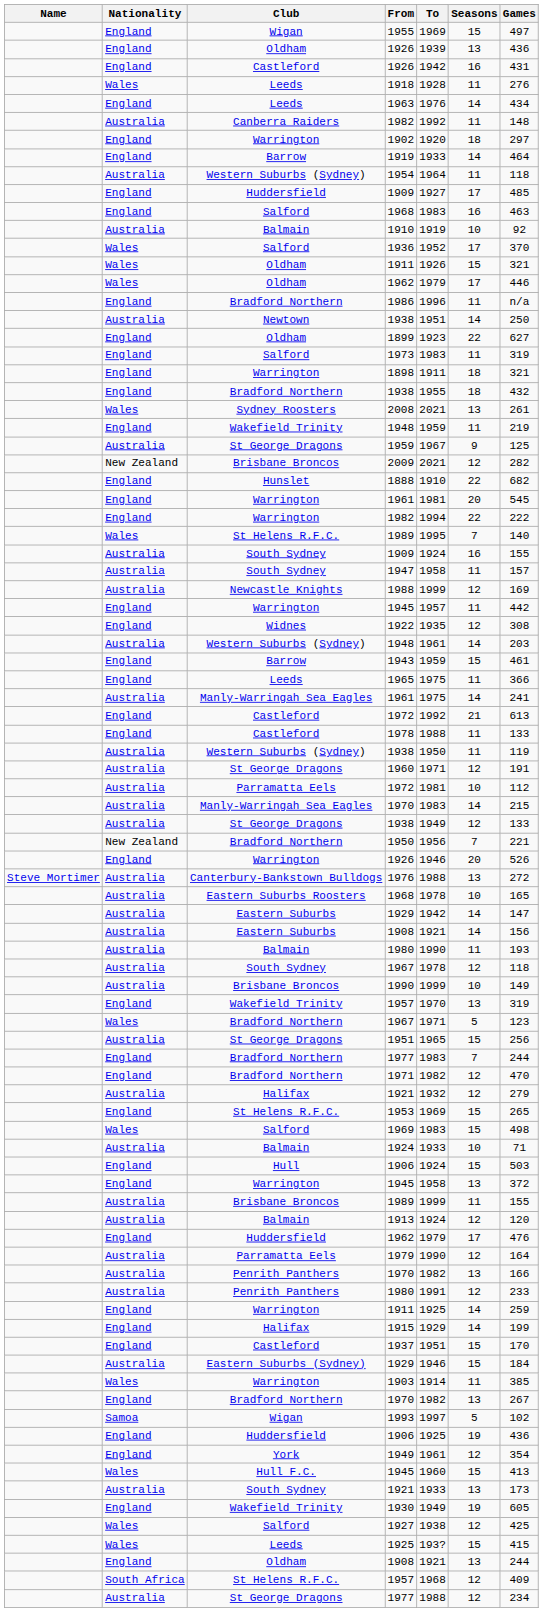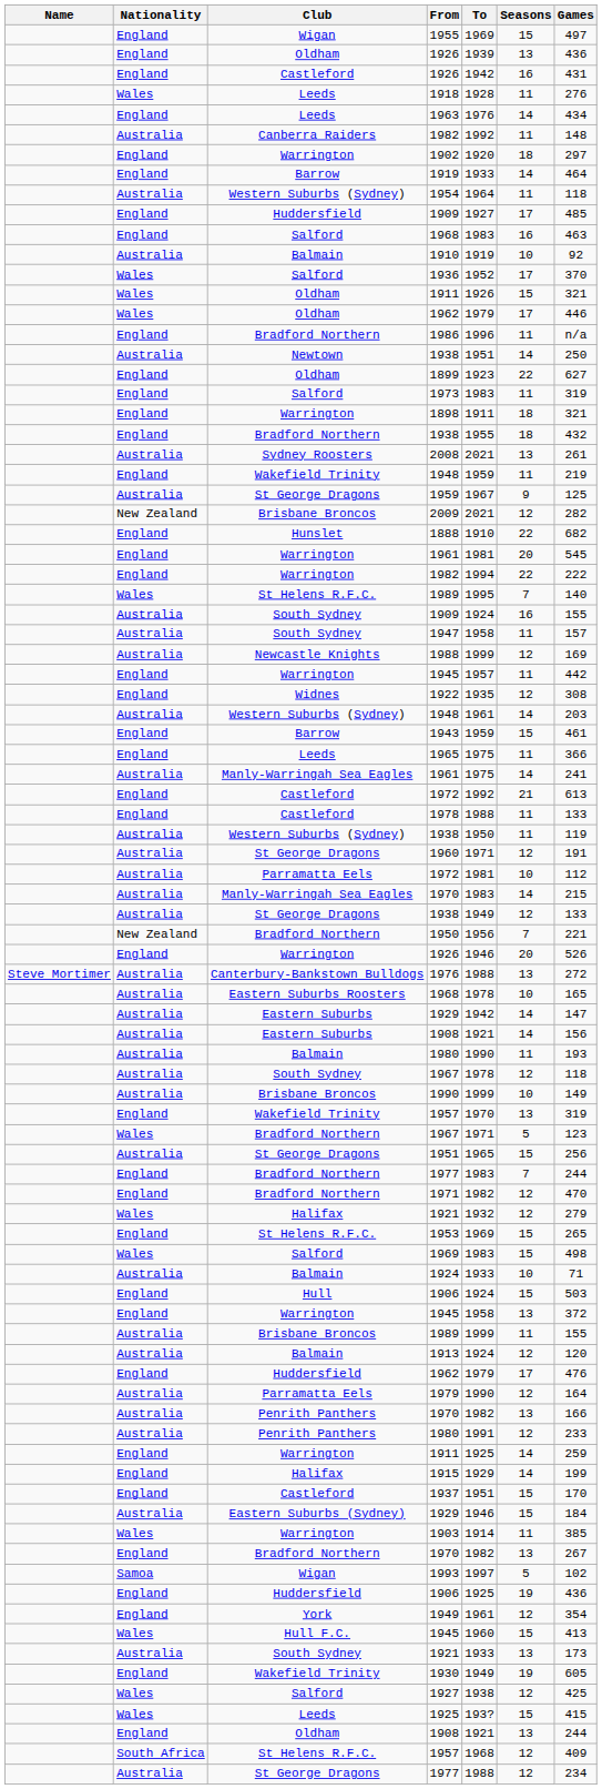 <table class="wikitable plainrowheaders sortable" style="text-align: center;">
 <tr>
 <th>Name</th>
 <th>Nationality</th>
 <th>Club</th>
 <th>From</th>
 <th>To</th>
 <th>Seasons</th>
 <th>Games</th>
 </tr>
 <tr>
 <td align="left"></td>
 <td align="left"><a href='#'>England</a></td>
 <td><a href='#'>Wigan</a></td>
 <td>1955</td>
 <td>1969</td>
 <td>15</td>
 <td>497</td>
 </tr>
 <tr>
 <td align="left"></td>
 <td align="left"><a href='#'>England</a></td>
 <td><a href='#'>Oldham</a></td>
 <td>1926</td>
 <td>1939</td>
 <td>13</td>
 <td>436</td>
 </tr>
 <tr>
 <td align="left"></td>
 <td align="left"><a href='#'>England</a></td>
 <td><a href='#'>Castleford</a></td>
 <td>1926</td>
 <td>1942</td>
 <td>16</td>
 <td>431</td>
 </tr>
 <tr>
 <td align="left"></td>
 <td align="left"><a href='#'>Wales</a></td>
 <td><a href='#'>Leeds</a></td>
 <td>1918</td>
 <td>1928</td>
 <td>11</td>
 <td>276</td>
 </tr>
 <tr>
 <td align="left"></td>
 <td align="left"><a href='#'>England</a></td>
 <td><a href='#'>Leeds</a></td>
 <td>1963</td>
 <td>1976</td>
 <td>14</td>
 <td>434</td>
 </tr>
 <tr>
 <td align="left"></td>
 <td align="left"><a href='#'>Australia</a></td>
 <td><a href='#'>Canberra Raiders</a></td>
 <td>1982</td>
 <td>1992</td>
 <td>11</td>
 <td>148</td>
 </tr>
 <tr>
 <td align="left"></td>
 <td align="left"><a href='#'>England</a></td>
 <td><a href='#'>Warrington</a></td>
 <td>1902</td>
 <td>1920</td>
 <td>18</td>
 <td>297</td>
 </tr>
 <tr>
 <td align="left"></td>
 <td align="left"><a href='#'>England</a></td>
 <td><a href='#'>Barrow</a></td>
 <td>1919</td>
 <td>1933</td>
 <td>14</td>
 <td>464</td>
 </tr>
 <tr>
 <td align="left"></td>
 <td align="left"><a href='#'>Australia</a></td>
 <td><a href='#'>Western Suburbs</a> (<a href='#'>Sydney</a>)</td>
 <td>1954</td>
 <td>1964</td>
 <td>11</td>
 <td>118</td>
 </tr>
 <tr>
 <td align="left"></td>
 <td align="left"><a href='#'>England</a></td>
 <td><a href='#'>Huddersfield</a></td>
 <td>1909</td>
 <td>1927</td>
 <td>17</td>
 <td>485</td>
 </tr>
 <tr>
 <td align="left"></td>
 <td align="left"><a href='#'>England</a></td>
 <td><a href='#'>Salford</a></td>
 <td>1968</td>
 <td>1983</td>
 <td>16</td>
 <td>463</td>
 </tr>
 <tr>
 <td align="left"></td>
 <td align="left"><a href='#'>Australia</a></td>
 <td><a href='#'>Balmain</a></td>
 <td>1910</td>
 <td>1919</td>
 <td>10</td>
 <td>92</td>
 </tr>
 <tr>
 <td align="left"></td>
 <td align="left"><a href='#'>Wales</a></td>
 <td><a href='#'>Salford</a></td>
 <td>1936</td>
 <td>1952</td>
 <td>17</td>
 <td>370</td>
 </tr>
 <tr>
 <td align="left"></td>
 <td align="left"><a href='#'>Wales</a></td>
 <td><a href='#'>Oldham</a></td>
 <td>1911</td>
 <td>1926</td>
 <td>15</td>
 <td>321</td>
 </tr>
 <tr>
 <td align="left"></td>
 <td align="left"><a href='#'>Wales</a></td>
 <td><a href='#'>Oldham</a></td>
 <td>1962</td>
 <td>1979</td>
 <td>17</td>
 <td>446</td>
 </tr>
 <tr>
 <td align="left"></td>
 <td align="left"><a href='#'>England</a></td>
 <td><a href='#'>Bradford Northern</a></td>
 <td>1986</td>
 <td>1996</td>
 <td>11</td>
 <td>n/a</td>
 </tr>
 <tr>
 <td align="left"></td>
 <td align="left"><a href='#'>Australia</a></td>
 <td><a href='#'>Newtown</a></td>
 <td>1938</td>
 <td>1951</td>
 <td>14</td>
 <td>250</td>
 </tr>
 <tr>
 <td align="left"></td>
 <td align="left"><a href='#'>England</a></td>
 <td><a href='#'>Oldham</a></td>
 <td>1899</td>
 <td>1923</td>
 <td>22</td>
 <td>627</td>
 </tr>
 <tr>
 <td align="left"></td>
 <td align="left"><a href='#'>England</a></td>
 <td><a href='#'>Salford</a></td>
 <td>1973</td>
 <td>1983</td>
 <td>11</td>
 <td>319</td>
 </tr>
 <tr>
 <td align="left"></td>
 <td align="left"><a href='#'>England</a></td>
 <td><a href='#'>Warrington</a></td>
 <td>1898</td>
 <td>1911</td>
 <td>18</td>
 <td>321</td>
 </tr>
 <tr>
 <td align="left"></td>
 <td align="left"><a href='#'>England</a></td>
 <td><a href='#'>Bradford Northern</a></td>
 <td>1938</td>
 <td>1955</td>
 <td>18</td>
 <td>432</td>
 </tr>
 <tr>
 <td align="left"></td>
-<td align="left"><a href='#'>Wales</a></td>
+<td align="left"><a href='#'>Australia</a></td>
 <td><a href='#'>Sydney Roosters</a></td>
 <td>2008</td>
 <td>2021</td>
 <td>13</td>
 <td>261</td>
 </tr>
 <tr>
 <td align="left"></td>
 <td align="left"><a href='#'>England</a></td>
 <td><a href='#'>Wakefield Trinity</a></td>
 <td>1948</td>
 <td>1959</td>
 <td>11</td>
 <td>219</td>
 </tr>
 <tr>
 <td align="left"></td>
 <td align="left"><a href='#'>Australia</a></td>
 <td><a href='#'>St George Dragons</a></td>
 <td>1959</td>
 <td>1967</td>
 <td>9</td>
 <td>125</td>
 </tr>
 <tr>
 <td align="left"></td>
 <td align="left">New Zealand</td>
 <td><a href='#'>Brisbane Broncos</a></td>
 <td>2009</td>
 <td>2021</td>
 <td>12</td>
 <td>282</td>
 </tr>
 <tr>
 <td align="left"></td>
 <td align="left"><a href='#'>England</a></td>
 <td><a href='#'>Hunslet</a></td>
 <td>1888</td>
 <td>1910</td>
 <td>22</td>
 <td>682</td>
 </tr>
 <tr>
 <td align="left"></td>
 <td align="left"><a href='#'>England</a></td>
 <td><a href='#'>Warrington</a></td>
 <td>1961</td>
 <td>1981</td>
 <td>20</td>
 <td>545</td>
 </tr>
 <tr>
 <td align="left"></td>
 <td align="left"><a href='#'>England</a></td>
 <td><a href='#'>Warrington</a></td>
 <td>1982</td>
 <td>1994</td>
 <td>22</td>
 <td>222</td>
 </tr>
 <tr>
 <td align="left"></td>
 <td align="left"><a href='#'>Wales</a></td>
 <td><a href='#'>St Helens R.F.C.</a></td>
 <td>1989</td>
 <td>1995</td>
 <td>7</td>
 <td>140</td>
 </tr>
 <tr>
 <td align="left"></td>
 <td align="left"><a href='#'>Australia</a></td>
 <td><a href='#'>South Sydney</a></td>
 <td>1909</td>
 <td>1924</td>
 <td>16</td>
 <td>155</td>
 </tr>
 <tr>
 <td align="left"></td>
 <td align="left"><a href='#'>Australia</a></td>
 <td><a href='#'>South Sydney</a></td>
 <td>1947</td>
 <td>1958</td>
 <td>11</td>
 <td>157</td>
 </tr>
 <tr>
 <td align="left"></td>
 <td align="left"><a href='#'>Australia</a></td>
 <td><a href='#'>Newcastle Knights</a></td>
 <td>1988</td>
 <td>1999</td>
 <td>12</td>
 <td>169</td>
 </tr>
 <tr>
 <td align="left"></td>
 <td align="left"><a href='#'>England</a></td>
 <td><a href='#'>Warrington</a></td>
 <td>1945</td>
 <td>1957</td>
 <td>11</td>
 <td>442</td>
 </tr>
 <tr>
 <td align="left"></td>
 <td align="left"><a href='#'>England</a></td>
 <td><a href='#'>Widnes</a></td>
 <td>1922</td>
 <td>1935</td>
 <td>12</td>
 <td>308</td>
 </tr>
 <tr>
 <td align="left"></td>
 <td align="left"><a href='#'>Australia</a></td>
 <td><a href='#'>Western Suburbs</a> (<a href='#'>Sydney</a>)</td>
 <td>1948</td>
 <td>1961</td>
 <td>14</td>
 <td>203</td>
 </tr>
 <tr>
 <td align="left"></td>
 <td align="left"><a href='#'>England</a></td>
 <td><a href='#'>Barrow</a></td>
 <td>1943</td>
 <td>1959</td>
 <td>15</td>
 <td>461</td>
 </tr>
 <tr>
 <td align="left"></td>
 <td align="left"><a href='#'>England</a></td>
 <td><a href='#'>Leeds</a></td>
 <td>1965</td>
 <td>1975</td>
 <td>11</td>
 <td>366</td>
 </tr>
 <tr>
 <td align="left"></td>
 <td align="left"><a href='#'>Australia</a></td>
 <td><a href='#'>Manly-Warringah Sea Eagles</a></td>
 <td>1961</td>
 <td>1975</td>
 <td>14</td>
 <td>241</td>
 </tr>
 <tr>
 <td align="left"></td>
 <td align="left"><a href='#'>England</a></td>
 <td><a href='#'>Castleford</a></td>
 <td>1972</td>
 <td>1992</td>
 <td>21</td>
 <td>613</td>
 </tr>
 <tr>
 <td align="left"></td>
 <td align="left"><a href='#'>England</a></td>
 <td><a href='#'>Castleford</a></td>
 <td>1978</td>
 <td>1988</td>
 <td>11</td>
 <td>133</td>
 </tr>
 <tr>
 <td align="left"></td>
 <td align="left"><a href='#'>Australia</a></td>
 <td><a href='#'>Western Suburbs</a> (<a href='#'>Sydney</a>)</td>
 <td>1938</td>
 <td>1950</td>
 <td>11</td>
 <td>119</td>
 </tr>
 <tr>
 <td align="left"></td>
 <td align="left"><a href='#'>Australia</a></td>
 <td><a href='#'>St George Dragons</a></td>
 <td>1960</td>
 <td>1971</td>
 <td>12</td>
 <td>191</td>
 </tr>
 <tr>
 <td align="left"></td>
 <td align="left"><a href='#'>Australia</a></td>
 <td><a href='#'>Parramatta Eels</a></td>
 <td>1972</td>
 <td>1981</td>
 <td>10</td>
 <td>112</td>
 </tr>
 <tr>
 <td align="left"></td>
 <td align="left"><a href='#'>Australia</a></td>
 <td><a href='#'>Manly-Warringah Sea Eagles</a></td>
 <td>1970</td>
 <td>1983</td>
 <td>14</td>
 <td>215</td>
 </tr>
 <tr>
 <td align="left"></td>
 <td align="left"><a href='#'>Australia</a></td>
 <td><a href='#'>St George Dragons</a></td>
 <td>1938</td>
 <td>1949</td>
 <td>12</td>
 <td>133</td>
 </tr>
 <tr>
 <td align="left"></td>
 <td align="left">New Zealand</td>
 <td><a href='#'>Bradford Northern</a></td>
 <td>1950</td>
 <td>1956</td>
 <td>7</td>
 <td>221</td>
 </tr>
 <tr>
 <td align="left"></td>
 <td align="left"><a href='#'>England</a></td>
 <td><a href='#'>Warrington</a></td>
 <td>1926</td>
 <td>1946</td>
 <td>20</td>
 <td>526</td>
 </tr>
 <tr>
 <td align="left"><a href='#'>Steve Mortimer</a></td>
 <td align="left"><a href='#'>Australia</a></td>
 <td><a href='#'>Canterbury-Bankstown Bulldogs</a></td>
 <td>1976</td>
 <td>1988</td>
 <td>13</td>
 <td>272</td>
 </tr>
 <tr>
 <td align="left"></td>
 <td align="left"><a href='#'>Australia</a></td>
 <td><a href='#'>Eastern Suburbs Roosters</a></td>
 <td>1968</td>
 <td>1978</td>
 <td>10</td>
 <td>165</td>
 </tr>
 <tr>
 <td align="left"></td>
 <td align="left"><a href='#'>Australia</a></td>
 <td><a href='#'>Eastern Suburbs</a></td>
 <td>1929</td>
 <td>1942</td>
 <td>14</td>
 <td>147</td>
 </tr>
 <tr>
 <td align="left"></td>
 <td align="left"><a href='#'>Australia</a></td>
 <td><a href='#'>Eastern Suburbs</a></td>
 <td>1908</td>
 <td>1921</td>
 <td>14</td>
 <td>156</td>
 </tr>
 <tr>
 <td align="left"></td>
 <td align="left"><a href='#'>Australia</a></td>
 <td><a href='#'>Balmain</a></td>
 <td>1980</td>
 <td>1990</td>
 <td>11</td>
 <td>193</td>
 </tr>
 <tr>
 <td align="left"></td>
 <td align="left"><a href='#'>Australia</a></td>
 <td><a href='#'>South Sydney</a></td>
 <td>1967</td>
 <td>1978</td>
 <td>12</td>
 <td>118</td>
 </tr>
 <tr>
 <td align="left"></td>
 <td align="left"><a href='#'>Australia</a></td>
 <td><a href='#'>Brisbane Broncos</a></td>
 <td>1990</td>
 <td>1999</td>
 <td>10</td>
 <td>149</td>
 </tr>
 <tr>
 <td align="left"></td>
 <td align="left"><a href='#'>England</a></td>
 <td><a href='#'>Wakefield Trinity</a></td>
 <td>1957</td>
 <td>1970</td>
 <td>13</td>
 <td>319</td>
 </tr>
 <tr>
 <td align="left"></td>
 <td align="left"><a href='#'>Wales</a></td>
 <td><a href='#'>Bradford Northern</a></td>
 <td>1967</td>
 <td>1971</td>
 <td>5</td>
 <td>123</td>
 </tr>
 <tr>
 <td align="left"></td>
 <td align="left"><a href='#'>Australia</a></td>
 <td><a href='#'>St George Dragons</a></td>
 <td>1951</td>
 <td>1965</td>
 <td>15</td>
 <td>256</td>
 </tr>
 <tr>
 <td align="left"></td>
 <td align="left"><a href='#'>England</a></td>
 <td><a href='#'>Bradford Northern</a></td>
 <td>1977</td>
 <td>1983</td>
 <td>7</td>
 <td>244</td>
 </tr>
 <tr>
 <td align="left"></td>
 <td align="left"><a href='#'>England</a></td>
 <td><a href='#'>Bradford Northern</a></td>
 <td>1971</td>
 <td>1982</td>
 <td>12</td>
 <td>470</td>
 </tr>
 <tr>
 <td align="left"></td>
-<td align="left"><a href='#'>Australia</a></td>
+<td align="left"><a href='#'>Wales</a></td>
 <td><a href='#'>Halifax</a></td>
 <td>1921</td>
 <td>1932</td>
 <td>12</td>
 <td>279</td>
 </tr>
 <tr>
 <td align="left"></td>
 <td align="left"><a href='#'>England</a></td>
 <td><a href='#'>St Helens R.F.C.</a></td>
 <td>1953</td>
 <td>1969</td>
 <td>15</td>
 <td>265</td>
 </tr>
 <tr>
 <td align="left"></td>
 <td align="left"><a href='#'>Wales</a></td>
 <td><a href='#'>Salford</a></td>
 <td>1969</td>
 <td>1983</td>
 <td>15</td>
 <td>498</td>
 </tr>
 <tr>
 <td align="left"></td>
 <td align="left"><a href='#'>Australia</a></td>
 <td><a href='#'>Balmain</a></td>
 <td>1924</td>
 <td>1933</td>
 <td>10</td>
 <td>71</td>
 </tr>
 <tr>
 <td align="left"></td>
 <td align="left"><a href='#'>England</a></td>
 <td><a href='#'>Hull</a></td>
 <td>1906</td>
 <td>1924</td>
 <td>15</td>
 <td>503</td>
 </tr>
 <tr>
 <td align="left"></td>
 <td align="left"><a href='#'>England</a></td>
 <td><a href='#'>Warrington</a></td>
 <td>1945</td>
 <td>1958</td>
 <td>13</td>
 <td>372</td>
 </tr>
 <tr>
 <td align="left"></td>
 <td align="left"><a href='#'>Australia</a></td>
 <td><a href='#'>Brisbane Broncos</a></td>
 <td>1989</td>
 <td>1999</td>
 <td>11</td>
 <td>155</td>
 </tr>
 <tr>
 <td align="left"></td>
 <td align="left"><a href='#'>Australia</a></td>
 <td><a href='#'>Balmain</a></td>
 <td>1913</td>
 <td>1924</td>
 <td>12</td>
 <td>120</td>
 </tr>
 <tr>
 <td align="left"></td>
 <td align="left"><a href='#'>England</a></td>
 <td><a href='#'>Huddersfield</a></td>
 <td>1962</td>
 <td>1979</td>
 <td>17</td>
 <td>476</td>
 </tr>
 <tr>
 <td align="left"></td>
 <td align="left"><a href='#'>Australia</a></td>
 <td><a href='#'>Parramatta Eels</a></td>
 <td>1979</td>
 <td>1990</td>
 <td>12</td>
 <td>164</td>
 </tr>
 <tr>
 <td align="left"></td>
 <td align="left"><a href='#'>Australia</a></td>
 <td><a href='#'>Penrith Panthers</a></td>
 <td>1970</td>
 <td>1982</td>
 <td>13</td>
 <td>166</td>
 </tr>
 <tr>
 <td align="left"></td>
 <td align="left"><a href='#'>Australia</a></td>
 <td><a href='#'>Penrith Panthers</a></td>
 <td>1980</td>
 <td>1991</td>
 <td>12</td>
 <td>233</td>
 </tr>
 <tr>
 <td align="left"></td>
 <td align="left"><a href='#'>England</a></td>
 <td><a href='#'>Warrington</a></td>
 <td>1911</td>
 <td>1925</td>
 <td>14</td>
 <td>259</td>
 </tr>
 <tr>
 <td align="left"></td>
 <td align="left"><a href='#'>England</a></td>
 <td><a href='#'>Halifax</a></td>
 <td>1915</td>
 <td>1929</td>
 <td>14</td>
 <td>199</td>
 </tr>
 <tr>
 <td align="left"></td>
 <td align="left"><a href='#'>England</a></td>
 <td><a href='#'>Castleford</a></td>
 <td>1937</td>
 <td>1951</td>
 <td>15</td>
 <td>170</td>
 </tr>
 <tr>
 <td align="left"></td>
 <td align="left"><a href='#'>Australia</a></td>
 <td><a href='#'>Eastern Suburbs (Sydney)</a></td>
 <td>1929</td>
 <td>1946</td>
 <td>15</td>
 <td>184</td>
 </tr>
 <tr>
 <td align="left"></td>
 <td align="left"><a href='#'>Wales</a></td>
 <td><a href='#'>Warrington</a></td>
 <td>1903</td>
 <td>1914</td>
 <td>11</td>
 <td>385</td>
 </tr>
 <tr>
 <td align="left"></td>
 <td align="left"><a href='#'>England</a></td>
 <td><a href='#'>Bradford Northern</a></td>
 <td>1970</td>
 <td>1982</td>
 <td>13</td>
 <td>267</td>
 </tr>
 <tr>
 <td align="left"></td>
 <td align="left"><a href='#'>Samoa</a></td>
 <td><a href='#'>Wigan</a></td>
 <td>1993</td>
 <td>1997</td>
 <td>5</td>
 <td>102</td>
 </tr>
 <tr>
 <td align="left"></td>
 <td align="left"><a href='#'>England</a></td>
 <td><a href='#'>Huddersfield</a></td>
 <td>1906</td>
 <td>1925</td>
 <td>19</td>
 <td>436</td>
 </tr>
 <tr>
 <td align="left"></td>
 <td align="left"><a href='#'>England</a></td>
 <td><a href='#'>York</a></td>
 <td>1949</td>
 <td>1961</td>
 <td>12</td>
 <td>354</td>
 </tr>
 <tr>
 <td align="left"></td>
 <td align="left"><a href='#'>Wales</a></td>
 <td><a href='#'>Hull F.C.</a></td>
 <td>1945</td>
 <td>1960</td>
 <td>15</td>
 <td>413</td>
 </tr>
 <tr>
 <td align="left"></td>
 <td align="left"><a href='#'>Australia</a></td>
 <td><a href='#'>South Sydney</a></td>
 <td>1921</td>
 <td>1933</td>
 <td>13</td>
 <td>173</td>
 </tr>
 <tr>
 <td align="left"></td>
 <td align="left"><a href='#'>England</a></td>
 <td><a href='#'>Wakefield Trinity</a></td>
 <td>1930</td>
 <td>1949</td>
 <td>19</td>
 <td>605</td>
 </tr>
 <tr>
 <td align="left"></td>
 <td align="left"><a href='#'>Wales</a></td>
 <td><a href='#'>Salford</a></td>
 <td>1927</td>
 <td>1938</td>
 <td>12</td>
 <td>425</td>
 </tr>
 <tr>
 <td align="left"></td>
 <td align="left"><a href='#'>Wales</a></td>
 <td><a href='#'>Leeds</a></td>
 <td>1925</td>
 <td>193?</td>
 <td>15</td>
 <td>415</td>
 </tr>
 <tr>
 <td align="left"></td>
 <td align="left"><a href='#'>England</a></td>
 <td><a href='#'>Oldham</a></td>
 <td>1908</td>
 <td>1921</td>
 <td>13</td>
 <td>244</td>
 </tr>
 <tr>
 <td align="left"></td>
 <td align="left"><a href='#'>South Africa</a></td>
 <td><a href='#'>St Helens R.F.C.</a></td>
 <td>1957</td>
 <td>1968</td>
 <td>12</td>
 <td>409</td>
 </tr>
 <tr>
 <td align="left"></td>
 <td align="left"><a href='#'>Australia</a></td>
 <td><a href='#'>St George Dragons</a></td>
 <td>1977</td>
 <td>1988</td>
 <td>12</td>
 <td>234</td>
 </tr>
 </table>
